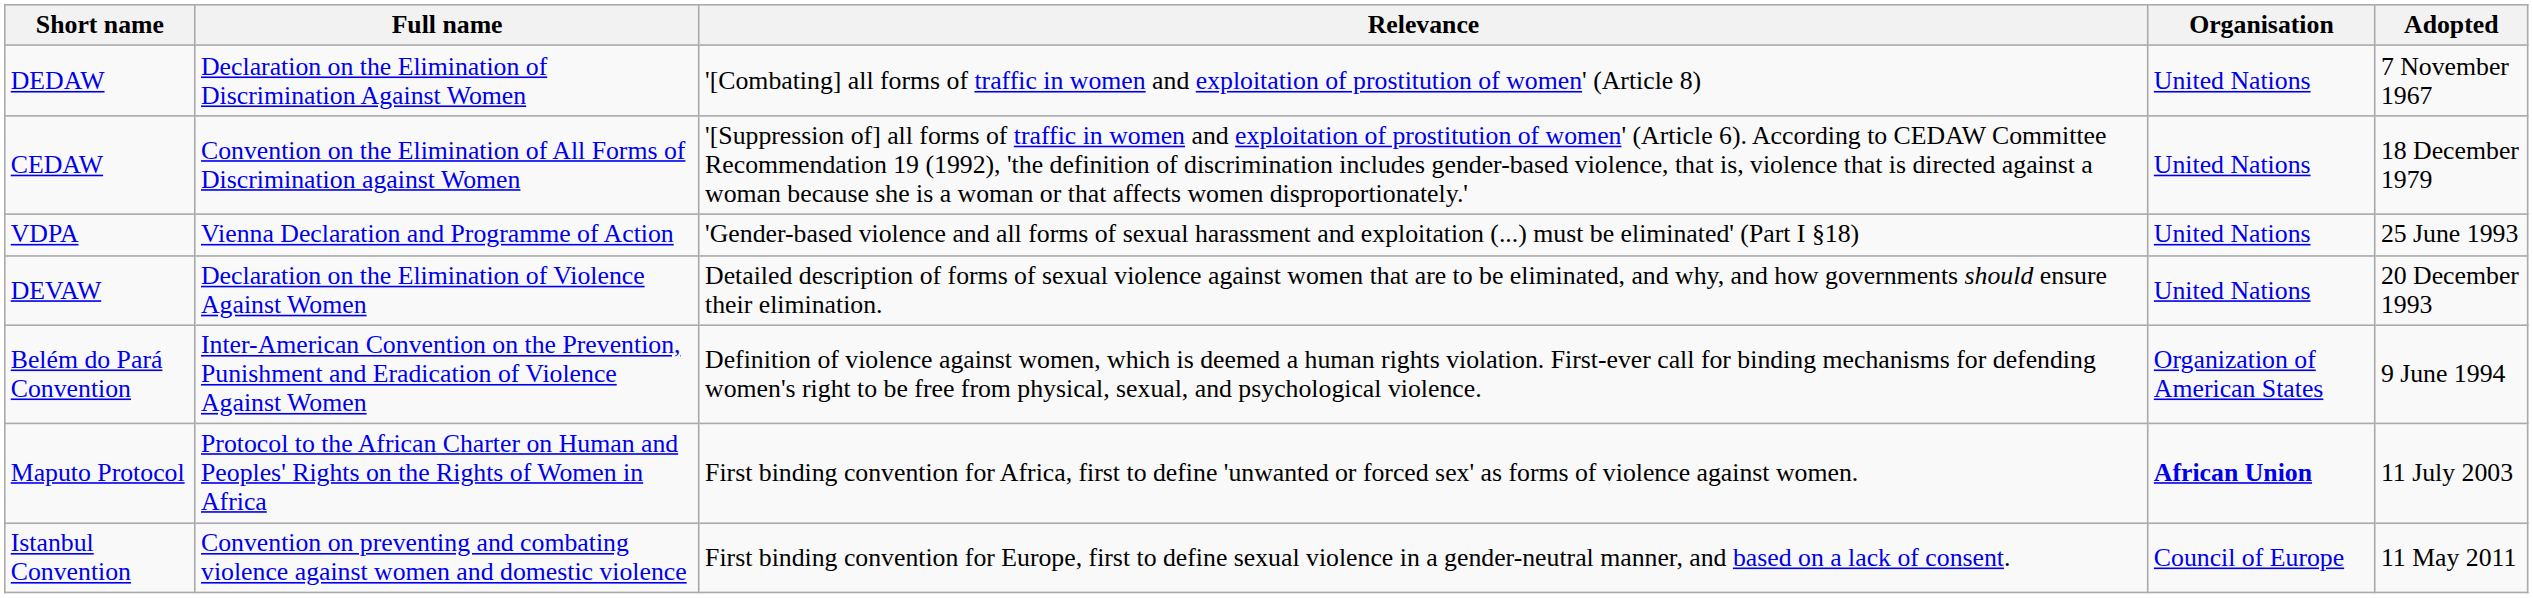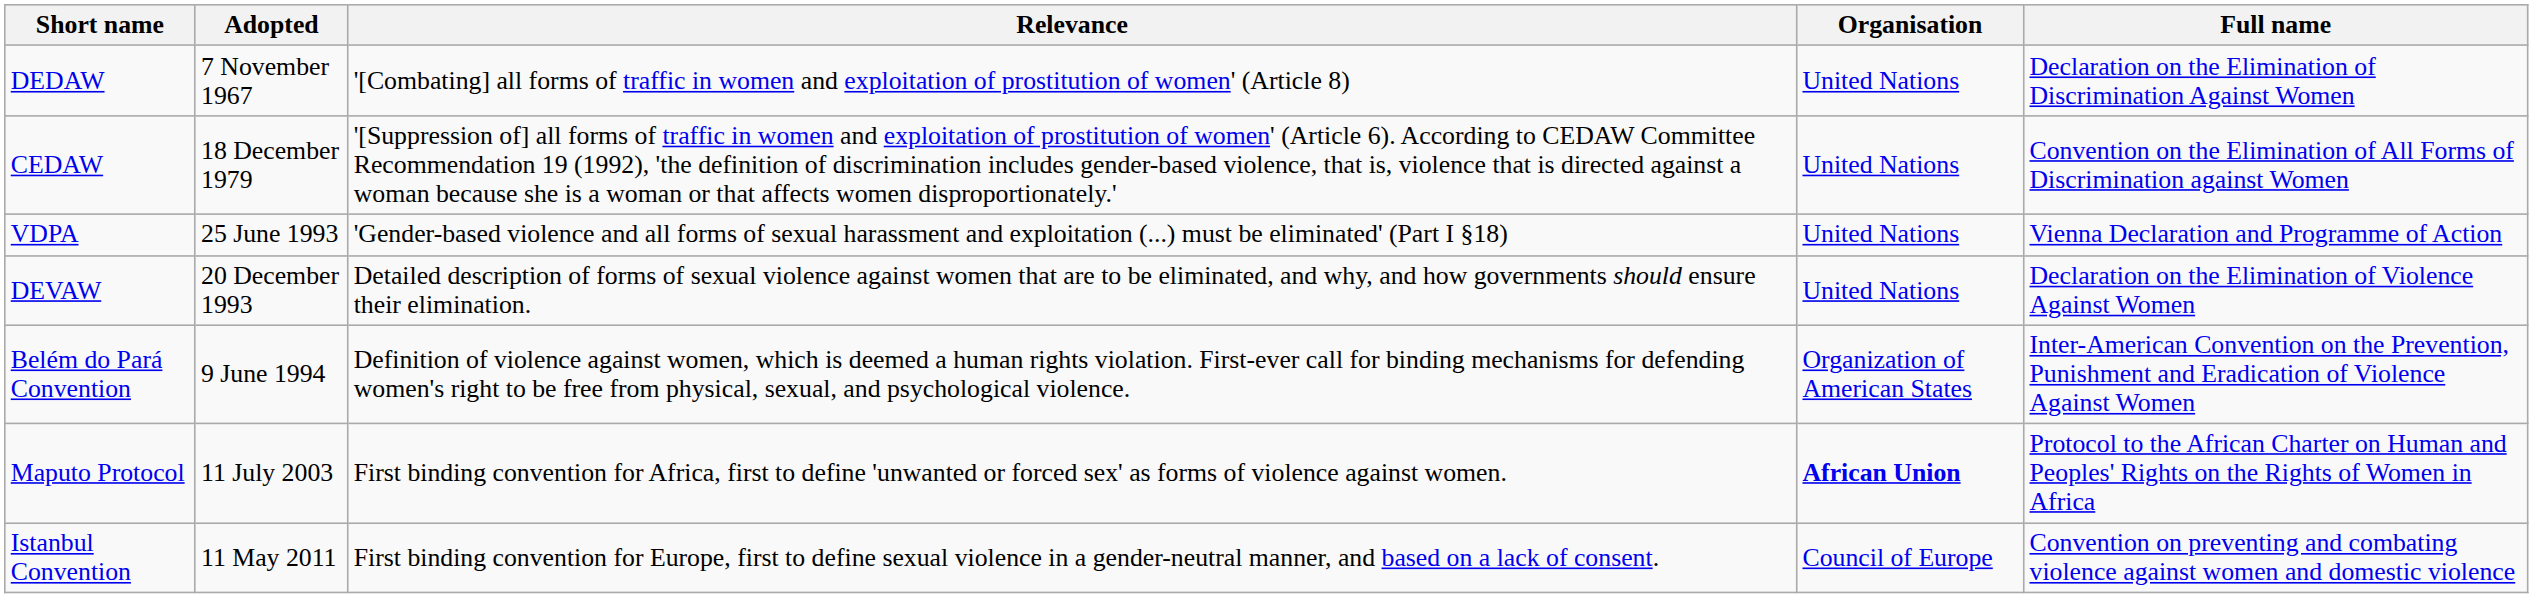 <table class="sortable wikitable">
 <tr>
 <th>Short name</th>
-<th>Full name</th>
+<th data-sort-type=date>Adopted</th>
 <th>Relevance</th>
 <th>Organisation</th>
-<th data-sort-type=date>Adopted</th>
+<th>Full name</th>
 </tr>
 <tr>
 <td><a href='#'>DEDAW</a></td>
-<td><a href='#'>Declaration on the Elimination of Discrimination Against Women</a></td>
+<td>7 November 1967</td>
 <td>'[Combating] all forms of <a href='#'>traffic in women</a> and <a href='#'>exploitation of prostitution of women</a>' (Article 8)</td>
 <td><a href='#'>United Nations</a></td>
-<td>7 November 1967</td>
+<td><a href='#'>Declaration on the Elimination of Discrimination Against Women</a></td>
 </tr>
 <tr>
 <td><a href='#'>CEDAW</a></td>
-<td><a href='#'>Convention on the Elimination of All Forms of Discrimination against Women</a></td>
+<td>18 December 1979</td>
 <td>'[Suppression of] all forms of <a href='#'>traffic in women</a> and <a href='#'>exploitation of prostitution of women</a>' (Article 6). According to CEDAW Committee Recommendation 19 (1992), 'the definition of discrimination includes gender-based violence, that is, violence that is directed against a woman because she is a woman or that affects women disproportionately.'</td>
 <td><a href='#'>United Nations</a></td>
-<td>18 December 1979</td>
+<td><a href='#'>Convention on the Elimination of All Forms of Discrimination against Women</a></td>
 </tr>
 <tr>
 <td><a href='#'>VDPA</a></td>
-<td><a href='#'>Vienna Declaration and Programme of Action</a></td>
+<td>25 June 1993</td>
 <td>'Gender-based violence and all forms of sexual harassment and exploitation (...) must be eliminated' (Part I §18)</td>
 <td><a href='#'>United Nations</a></td>
-<td>25 June 1993</td>
+<td><a href='#'>Vienna Declaration and Programme of Action</a></td>
 </tr>
 <tr>
 <td><a href='#'>DEVAW</a></td>
-<td><a href='#'>Declaration on the Elimination of Violence Against Women</a></td>
+<td>20 December 1993</td>
 <td>Detailed description of forms of sexual violence against women that are to be eliminated, and why, and how governments <em>should</em> ensure their elimination.</td>
 <td><a href='#'>United Nations</a></td>
-<td>20 December 1993</td>
+<td><a href='#'>Declaration on the Elimination of Violence Against Women</a></td>
 </tr>
 <tr>
 <td><a href='#'>Belém do Pará Convention</a></td>
-<td><a href='#'>Inter-American Convention on the Prevention, Punishment and Eradication of Violence Against Women</a></td>
+<td>9 June 1994</td>
 <td>Definition of violence against women, which is deemed a human rights violation. First-ever call for binding mechanisms for defending women's right to be free from physical, sexual, and psychological violence.</td>
 <td><a href='#'>Organization of American States</a></td>
-<td>9 June 1994</td>
+<td><a href='#'>Inter-American Convention on the Prevention, Punishment and Eradication of Violence Against Women</a></td>
 </tr>
 <tr>
 <td><a href='#'>Maputo Protocol</a></td>
-<td><a href='#'>Protocol to the African Charter on Human and Peoples' Rights on the Rights of Women in Africa</a></td>
+<td>11 July 2003</td>
 <td>First binding convention for Africa, first to define 'unwanted or forced sex' as forms of violence against women.</td>
 <td><strong><a href='#'>African Union</a></strong></td>
-<td>11 July 2003</td>
+<td><a href='#'>Protocol to the African Charter on Human and Peoples' Rights on the Rights of Women in Africa</a></td>
 </tr>
 <tr>
 <td><a href='#'>Istanbul Convention</a></td>
-<td><a href='#'>Convention on preventing and combating violence against women and domestic violence</a></td>
+<td>11 May 2011</td>
 <td>First binding convention for Europe, first to define sexual violence in a gender-neutral manner, and <a href='#'>based on a lack of consent</a>.</td>
 <td><a href='#'>Council of Europe</a></td>
-<td>11 May 2011</td>
+<td><a href='#'>Convention on preventing and combating violence against women and domestic violence</a></td>
 </tr>
 </table>
